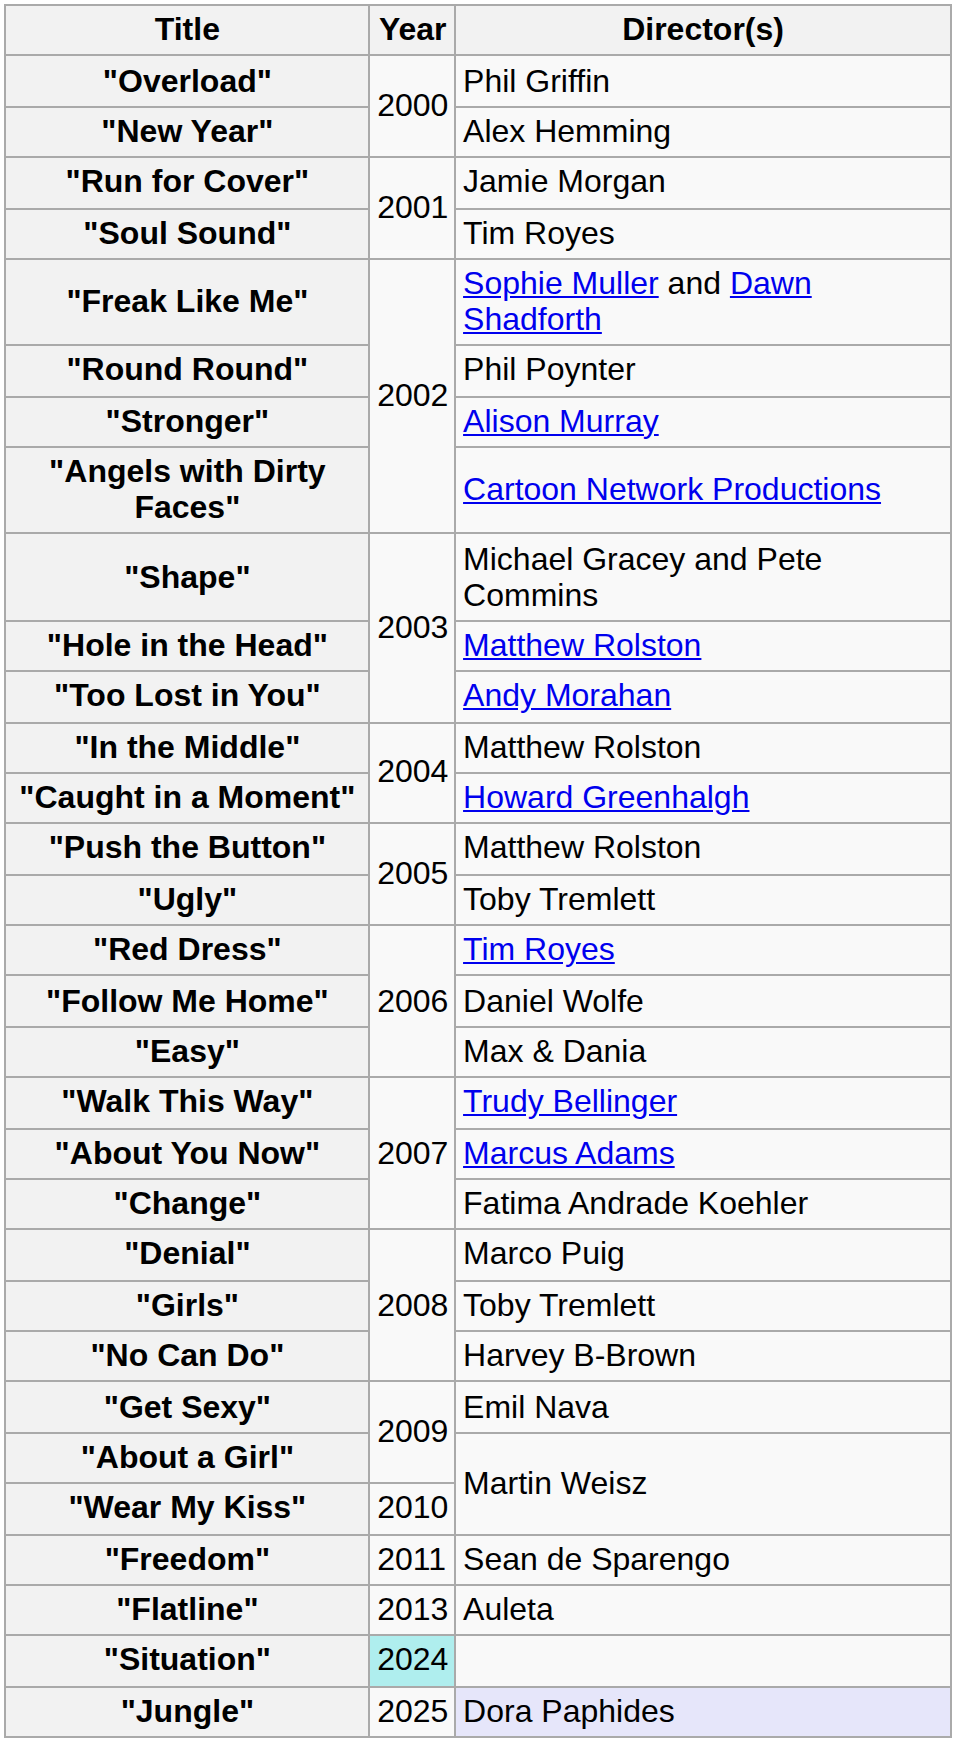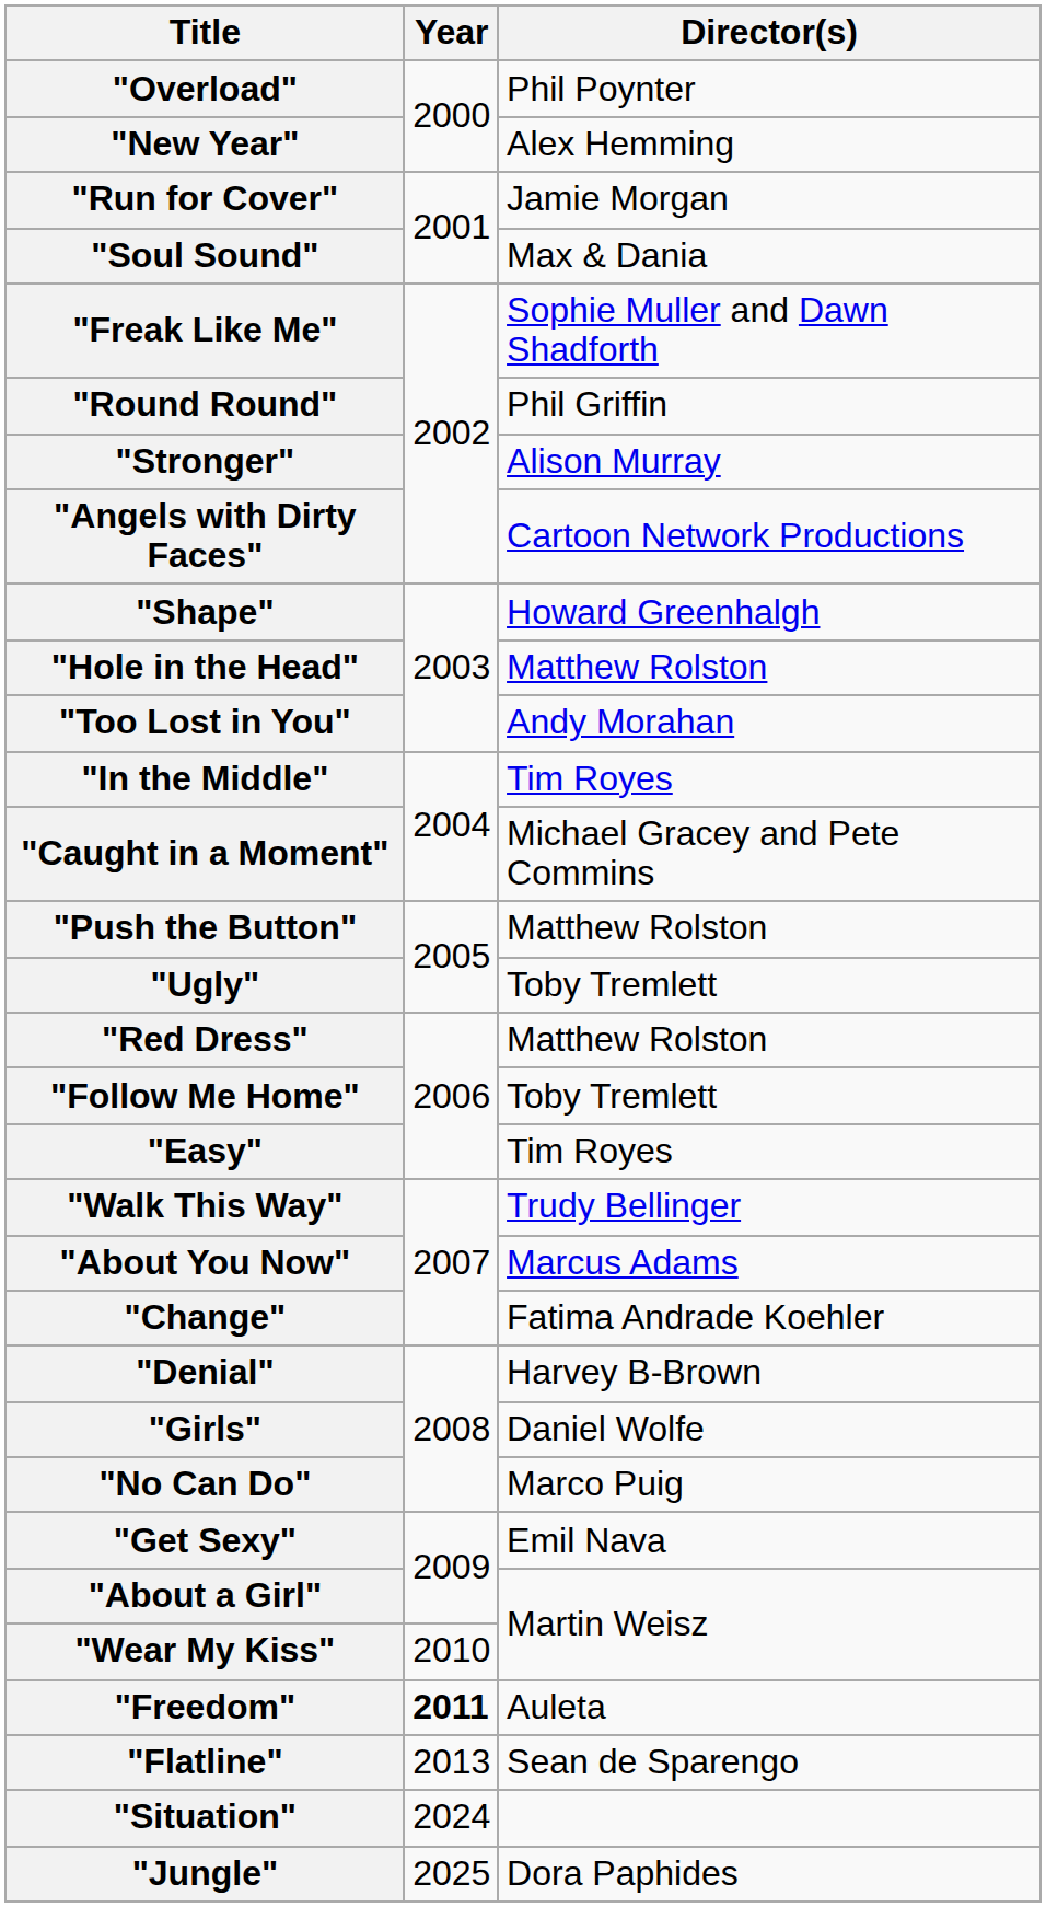 <table class="wikitable plainrowheaders">
 <tr>
 <th style="width:175px;">Title</th>
 <th>Year</th>
 <th style="width:240px;">Director(s)</th>
 </tr>
 <tr>
 <th scope="row">"Overload"</th>
 <td rowspan="2">2000</td>
-<td>Phil Griffin</td>
+<td>Phil Poynter</td>
 </tr>
 <tr>
 <th scope="row">"New Year"</th>
 <td>Alex Hemming</td>
 </tr>
 <tr>
 <th scope="row">"Run for Cover"</th>
 <td rowspan="2">2001</td>
 <td>Jamie Morgan</td>
 </tr>
 <tr>
 <th scope="row">"Soul Sound"</th>
-<td>Tim Royes</td>
+<td>Max & Dania</td>
 </tr>
 <tr>
 <th scope="row">"Freak Like Me"</th>
 <td rowspan="4">2002</td>
 <td><a href='#'>Sophie Muller</a> and <a href='#'>Dawn Shadforth</a></td>
 </tr>
 <tr>
 <th scope="row">"Round Round"</th>
-<td>Phil Poynter</td>
+<td>Phil Griffin</td>
 </tr>
 <tr>
 <th scope="row">"Stronger"</th>
 <td><a href='#'>Alison Murray</a></td>
 </tr>
 <tr>
 <th scope="row">"Angels with Dirty Faces"</th>
 <td><a href='#'>Cartoon Network Productions</a></td>
 </tr>
 <tr>
 <th scope="row">"Shape"</th>
 <td rowspan="3">2003</td>
-<td>Michael Gracey and Pete Commins</td>
+<td><a href='#'>Howard Greenhalgh</a></td>
 </tr>
 <tr>
 <th scope="row">"Hole in the Head"</th>
 <td><a href='#'>Matthew Rolston</a></td>
 </tr>
 <tr>
 <th scope="row">"Too Lost in You"</th>
 <td><a href='#'>Andy Morahan</a></td>
 </tr>
 <tr>
 <th scope="row">"In the Middle"</th>
 <td rowspan="2">2004</td>
-<td>Matthew Rolston</td>
+<td><a href='#'>Tim Royes</a></td>
 </tr>
 <tr>
 <th scope="row">"Caught in a Moment"</th>
-<td><a href='#'>Howard Greenhalgh</a></td>
+<td>Michael Gracey and Pete Commins</td>
 </tr>
 <tr>
 <th scope="row">"Push the Button"</th>
 <td rowspan="2">2005</td>
 <td>Matthew Rolston</td>
 </tr>
 <tr>
 <th scope="row">"Ugly"</th>
 <td>Toby Tremlett</td>
 </tr>
 <tr>
 <th scope="row">"Red Dress"</th>
 <td rowspan="3">2006</td>
-<td><a href='#'>Tim Royes</a></td>
+<td>Matthew Rolston</td>
 </tr>
 <tr>
 <th scope="row">"Follow Me Home"</th>
-<td>Daniel Wolfe</td>
+<td>Toby Tremlett</td>
 </tr>
 <tr>
 <th scope="row">"Easy"</th>
-<td>Max & Dania</td>
+<td>Tim Royes</td>
 </tr>
 <tr>
 <th scope="row">"Walk This Way"</th>
 <td rowspan="3">2007</td>
 <td><a href='#'>Trudy Bellinger</a></td>
 </tr>
 <tr>
 <th scope="row">"About You Now"</th>
 <td><a href='#'>Marcus Adams</a></td>
 </tr>
 <tr>
 <th scope="row">"Change"</th>
 <td>Fatima Andrade Koehler</td>
 </tr>
 <tr>
 <th scope="row">"Denial"</th>
 <td rowspan="3">2008</td>
-<td>Marco Puig</td>
+<td>Harvey B-Brown</td>
 </tr>
 <tr>
 <th scope="row">"Girls"</th>
-<td>Toby Tremlett</td>
+<td>Daniel Wolfe</td>
 </tr>
 <tr>
 <th scope="row">"No Can Do"</th>
-<td>Harvey B-Brown</td>
+<td>Marco Puig</td>
 </tr>
 <tr>
 <th scope="row">"Get Sexy"</th>
 <td rowspan="2">2009</td>
 <td>Emil Nava</td>
 </tr>
 <tr>
 <th scope="row">"About a Girl"</th>
 <td rowspan="2">Martin Weisz</td>
 </tr>
 <tr>
 <th scope="row">"Wear My Kiss"</th>
 <td>2010</td>
 </tr>
 <tr>
 <th scope="row">"Freedom"</th>
-<td>2011</td>
-<td>Sean de Sparengo</td>
+<td><strong>2011</strong></td>
+<td>Auleta</td>
 </tr>
 <tr>
 <th scope="row">"Flatline"</th>
 <td>2013</td>
-<td>Auleta</td>
+<td>Sean de Sparengo</td>
 </tr>
 <tr>
 <th scope="row">"Situation"</th>
-<td style="background: paleturquoise;">2024</td>
+<td>2024</td>
 <td></td>
 </tr>
 <tr>
 <th scope="row">"Jungle"</th>
 <td>2025</td>
-<td style="background: lavender;">Dora Paphides</td>
+<td>Dora Paphides</td>
 </tr>
 </table>
